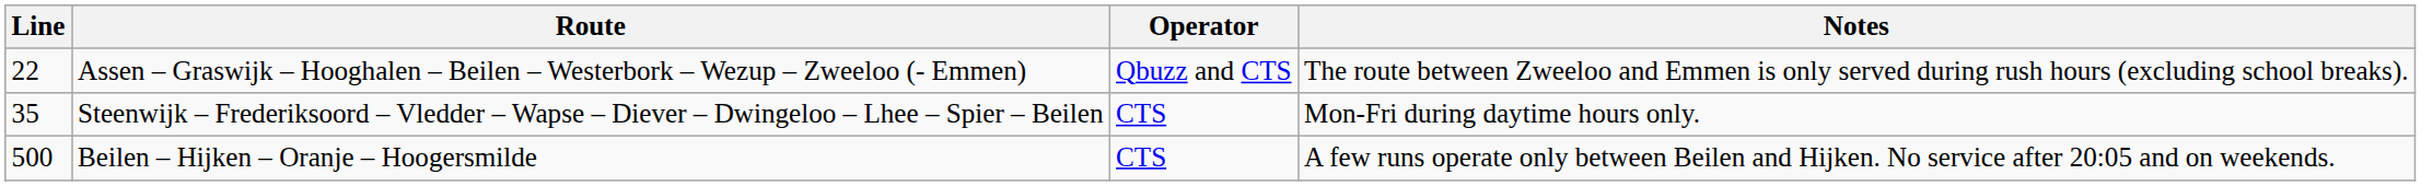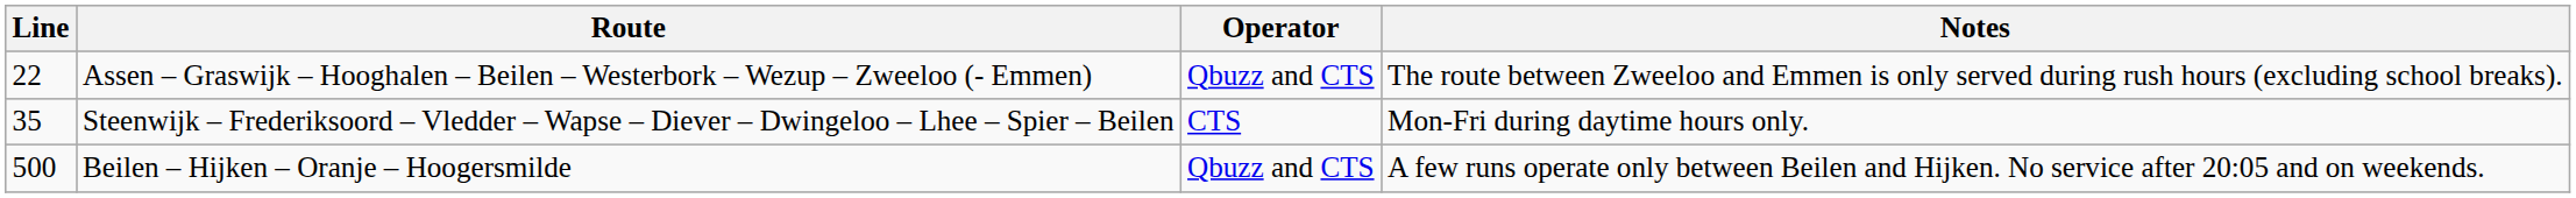 <table class="wikitable">
 <tr>
 <th>Line</th>
 <th>Route</th>
 <th>Operator</th>
 <th>Notes</th>
 </tr>
 <tr>
 <td>22</td>
 <td>Assen – Graswijk – Hooghalen – Beilen – Westerbork – Wezup – Zweeloo (- Emmen)</td>
 <td><a href='#'>Qbuzz</a> and <a href='#'>CTS</a></td>
 <td>The route between Zweeloo and Emmen is only served during rush hours (excluding school breaks).</td>
 </tr>
 <tr>
 <td>35</td>
 <td>Steenwijk – Frederiksoord – Vledder – Wapse – Diever – Dwingeloo – Lhee – Spier – Beilen</td>
 <td><a href='#'>CTS</a></td>
 <td>Mon-Fri during daytime hours only.</td>
 </tr>
 <tr>
 <td>500</td>
 <td>Beilen – Hijken – Oranje – Hoogersmilde</td>
-<td><a href='#'>CTS</a></td>
+<td><a href='#'>Qbuzz</a> and <a href='#'>CTS</a></td>
 <td>A few runs operate only between Beilen and Hijken. No service after 20:05 and on weekends.</td>
 </tr>
 </table>
